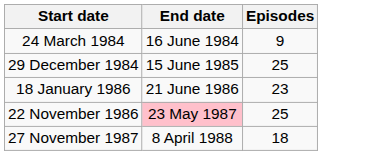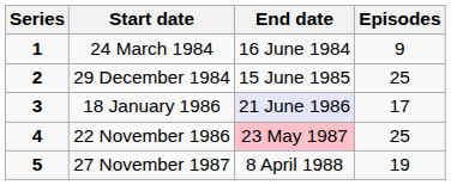 <table class="wikitable" style="text-align:center;">
 <tr>
+<th>Series</th>
 <th>Start date</th>
 <th>End date</th>
 <th>Episodes</th>
 </tr>
 <tr>
+<td><strong>1</strong></td>
 <td>24 March 1984</td>
 <td>16 June 1984</td>
 <td>9</td>
 </tr>
 <tr>
+<td><strong>2</strong></td>
 <td>29 December 1984</td>
 <td>15 June 1985</td>
 <td>25</td>
 </tr>
 <tr>
+<td><strong>3</strong></td>
 <td>18 January 1986</td>
-<td>21 June 1986</td>
-<td>23</td>
+<td style="background: lavender;">21 June 1986</td>
+<td>17</td>
 </tr>
 <tr>
+<td><strong>4</strong></td>
 <td>22 November 1986</td>
 <td style="background: pink;">23 May 1987</td>
 <td>25</td>
 </tr>
 <tr>
+<td><strong>5</strong></td>
 <td>27 November 1987</td>
 <td>8 April 1988</td>
-<td>18</td>
+<td>19</td>
 </tr>
 </table>
